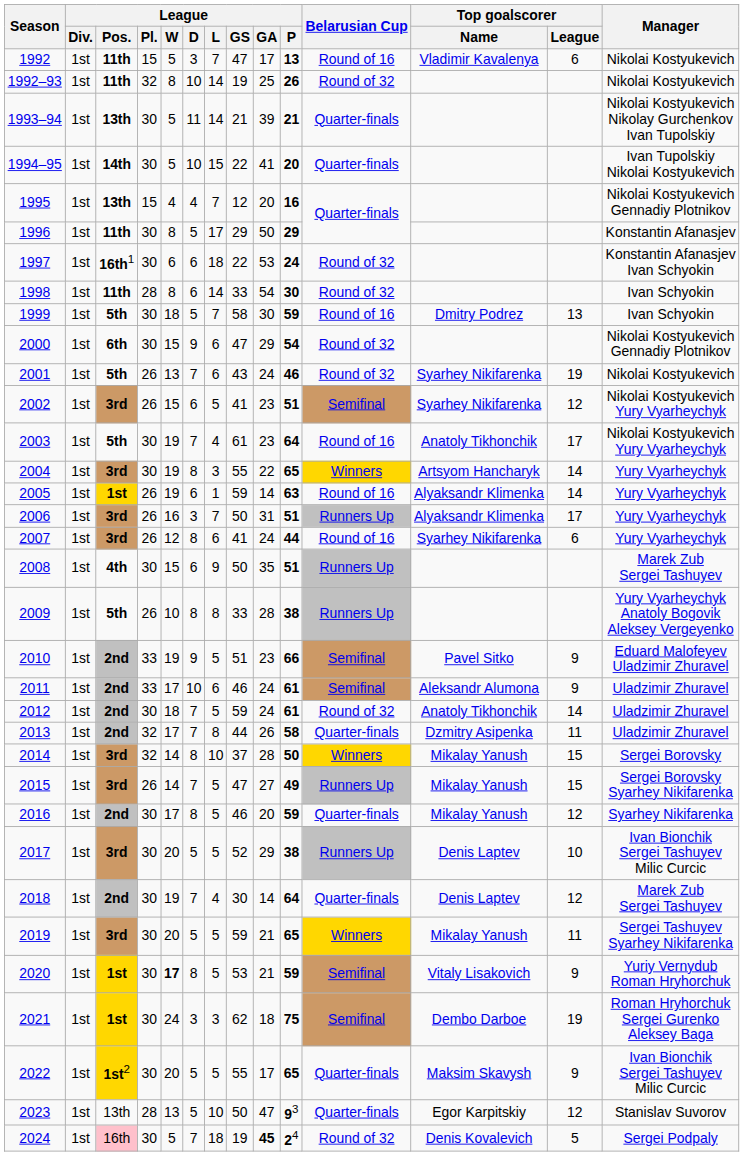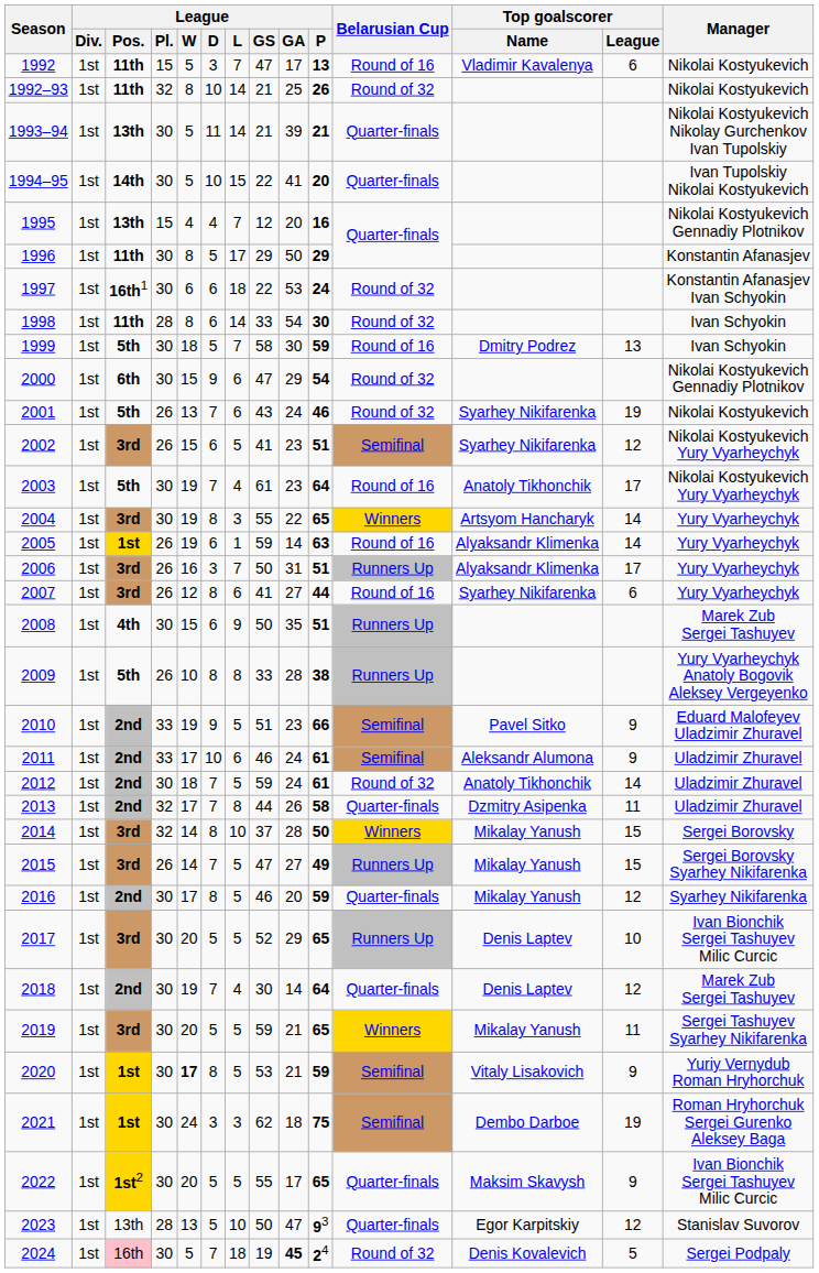 <table class="wikitable mw-collapsible mw-collapsed">
 <tr style="background:#efefef;">
 <th rowspan="2">Season</th>
 <th colspan="9">League</th>
 <th rowspan="2"><a href='#'>Belarusian Cup</a></th>
 <th colspan="2">Top goalscorer</th>
 <th rowspan="2">Manager</th>
 </tr>
 <tr>
 <th>Div.</th>
 <th>Pos.</th>
 <th>Pl.</th>
 <th>W</th>
 <th>D</th>
 <th>L</th>
 <th>GS</th>
 <th>GA</th>
 <th>P</th>
 <th>Name</th>
 <th>League</th>
 </tr>
 <tr>
 <td align=center><a href='#'>1992</a></td>
 <td align=center>1st</td>
 <td align=center><strong>11th</strong></td>
 <td align=center>15</td>
 <td align=center>5</td>
 <td align=center>3</td>
 <td align=center>7</td>
 <td align=center>47</td>
 <td align=center>17</td>
 <td align=center><strong>13</strong></td>
 <td align=center><a href='#'>Round of 16</a></td>
 <td align=center> <a href='#'>Vladimir Kavalenya</a></td>
 <td align=center>6</td>
 <td align=center> Nikolai Kostyukevich</td>
 </tr>
 <tr>
 <td align=center><a href='#'>1992–93</a></td>
 <td align=center>1st</td>
 <td align=center><strong>11th</strong></td>
 <td align=center>32</td>
 <td align=center>8</td>
 <td align=center>10</td>
 <td align=center>14</td>
-<td align=center>19</td>
+<td align=center>21</td>
 <td align=center>25</td>
 <td align=center><strong>26</strong></td>
 <td align=center><a href='#'>Round of 32</a></td>
 <td align=center></td>
 <td align=center></td>
 <td align=center> Nikolai Kostyukevich</td>
 </tr>
 <tr>
 <td align=center><a href='#'>1993–94</a></td>
 <td align=center>1st</td>
 <td align=center><strong>13th</strong></td>
 <td align=center>30</td>
 <td align=center>5</td>
 <td align=center>11</td>
 <td align=center>14</td>
 <td align=center>21</td>
 <td align=center>39</td>
 <td align=center><strong>21</strong></td>
 <td align=center><a href='#'>Quarter-finals</a></td>
 <td align=center></td>
 <td align=center></td>
 <td align=center> Nikolai Kostyukevich <br>  Nikolay Gurchenkov <br>  Ivan Tupolskiy</td>
 </tr>
 <tr>
 <td align=center><a href='#'>1994–95</a></td>
 <td align=center>1st</td>
 <td align=center><strong>14th</strong></td>
 <td align=center>30</td>
 <td align=center>5</td>
 <td align=center>10</td>
 <td align=center>15</td>
 <td align=center>22</td>
 <td align=center>41</td>
 <td align=center><strong>20</strong></td>
 <td align=center><a href='#'>Quarter-finals</a></td>
 <td align=center></td>
 <td align=center></td>
 <td align=center> Ivan Tupolskiy <br>  Nikolai Kostyukevich</td>
 </tr>
 <tr>
 <td align=center><a href='#'>1995</a></td>
 <td align=center>1st</td>
 <td align=center><strong>13th</strong></td>
 <td align=center>15</td>
 <td align=center>4</td>
 <td align=center>4</td>
 <td align=center>7</td>
 <td align=center>12</td>
 <td align=center>20</td>
 <td align=center><strong>16</strong></td>
 <td rowspan="2" align=center><a href='#'>Quarter-finals</a></td>
 <td align=center></td>
 <td align=center></td>
 <td align=center> Nikolai Kostyukevich <br>  Gennadiy Plotnikov</td>
 </tr>
 <tr>
 <td align=center><a href='#'>1996</a></td>
 <td align=center>1st</td>
 <td align=center><strong>11th</strong></td>
 <td align=center>30</td>
 <td align=center>8</td>
 <td align=center>5</td>
 <td align=center>17</td>
 <td align=center>29</td>
 <td align=center>50</td>
 <td align=center><strong>29</strong></td>
 <td align=center></td>
 <td align=center></td>
 <td align=center> Konstantin Afanasjev</td>
 </tr>
 <tr>
 <td align=center><a href='#'>1997</a></td>
 <td align=center>1st</td>
 <td align=center><strong>16th</strong><sup>1</sup></td>
 <td align=center>30</td>
 <td align=center>6</td>
 <td align=center>6</td>
 <td align=center>18</td>
 <td align=center>22</td>
 <td align=center>53</td>
 <td align=center><strong>24</strong></td>
 <td align=center><a href='#'>Round of 32</a></td>
 <td align=center></td>
 <td align=center></td>
 <td align=center> Konstantin Afanasjev <br>  Ivan Schyokin</td>
 </tr>
 <tr>
 <td align=center><a href='#'>1998</a></td>
 <td align=center>1st</td>
 <td align=center><strong>11th</strong></td>
 <td align=center>28</td>
 <td align=center>8</td>
 <td align=center>6</td>
 <td align=center>14</td>
 <td align=center>33</td>
 <td align=center>54</td>
 <td align=center><strong>30</strong></td>
 <td align=center><a href='#'>Round of 32</a></td>
 <td align=center></td>
 <td align=center></td>
 <td align=center> Ivan Schyokin</td>
 </tr>
 <tr>
 <td align=center><a href='#'>1999</a></td>
 <td align=center>1st</td>
 <td align=center><strong>5th</strong></td>
 <td align=center>30</td>
 <td align=center>18</td>
 <td align=center>5</td>
 <td align=center>7</td>
 <td align=center>58</td>
 <td align=center>30</td>
 <td align=center><strong>59</strong></td>
 <td align=center><a href='#'>Round of 16</a></td>
 <td align=center> <a href='#'>Dmitry Podrez</a></td>
 <td align=center>13</td>
 <td align=center> Ivan Schyokin</td>
 </tr>
 <tr>
 <td align=center><a href='#'>2000</a></td>
 <td align=center>1st</td>
 <td align=center><strong>6th</strong></td>
 <td align=center>30</td>
 <td align=center>15</td>
 <td align=center>9</td>
 <td align=center>6</td>
 <td align=center>47</td>
 <td align=center>29</td>
 <td align=center><strong>54</strong></td>
 <td align=center><a href='#'>Round of 32</a></td>
 <td align=center></td>
 <td align=center></td>
 <td align=center> Nikolai Kostyukevich <br>  Gennadiy Plotnikov</td>
 </tr>
 <tr>
 <td align=center><a href='#'>2001</a></td>
 <td align=center>1st</td>
 <td align=center><strong>5th</strong></td>
 <td align=center>26</td>
 <td align=center>13</td>
 <td align=center>7</td>
 <td align=center>6</td>
 <td align=center>43</td>
 <td align=center>24</td>
 <td align=center><strong>46</strong></td>
 <td align=center><a href='#'>Round of 32</a></td>
 <td align=center> <a href='#'>Syarhey Nikifarenka</a></td>
 <td align=center>19</td>
 <td align=center> Nikolai Kostyukevich</td>
 </tr>
 <tr>
 <td align=center><a href='#'>2002</a></td>
 <td align=center>1st</td>
 <td style="background:#cc9966" align=center><strong>3rd</strong></td>
 <td align=center>26</td>
 <td align=center>15</td>
 <td align=center>6</td>
 <td align=center>5</td>
 <td align=center>41</td>
 <td align=center>23</td>
 <td align=center><strong>51</strong></td>
 <td style="background:#cc9966" align=center><a href='#'>Semifinal</a></td>
 <td align=center> <a href='#'>Syarhey Nikifarenka</a></td>
 <td align=center>12</td>
 <td align=center> Nikolai Kostyukevich <br>  <a href='#'>Yury Vyarheychyk</a></td>
 </tr>
 <tr>
 <td align=center><a href='#'>2003</a></td>
 <td align=center>1st</td>
 <td align=center><strong>5th</strong></td>
 <td align=center>30</td>
 <td align=center>19</td>
 <td align=center>7</td>
 <td align=center>4</td>
 <td align=center>61</td>
 <td align=center>23</td>
 <td align=center><strong>64</strong></td>
 <td align=center><a href='#'>Round of 16</a></td>
 <td align=center> <a href='#'>Anatoly Tikhonchik</a></td>
 <td align=center>17</td>
 <td align=center> Nikolai Kostyukevich <br>  <a href='#'>Yury Vyarheychyk</a></td>
 </tr>
 <tr>
 <td align=center><a href='#'>2004</a></td>
 <td align=center>1st</td>
 <td style="background:#cc9966" align=center><strong>3rd</strong></td>
 <td align=center>30</td>
 <td align=center>19</td>
 <td align=center>8</td>
 <td align=center>3</td>
 <td align=center>55</td>
 <td align=center>22</td>
 <td align=center><strong>65</strong></td>
 <td style="background:gold" align=center><a href='#'>Winners</a></td>
 <td align=center> <a href='#'>Artsyom Hancharyk</a></td>
 <td align=center>14</td>
 <td align=center> <a href='#'>Yury Vyarheychyk</a></td>
 </tr>
 <tr>
 <td align=center><a href='#'>2005</a></td>
 <td align=center>1st</td>
 <td style="background:gold" align=center><strong>1st</strong></td>
 <td align=center>26</td>
 <td align=center>19</td>
 <td align=center>6</td>
 <td align=center>1</td>
 <td align=center>59</td>
 <td align=center>14</td>
 <td align=center><strong>63</strong></td>
 <td align=center><a href='#'>Round of 16</a></td>
 <td align=center> <a href='#'>Alyaksandr Klimenka</a></td>
 <td align=center>14</td>
 <td align=center> <a href='#'>Yury Vyarheychyk</a></td>
 </tr>
 <tr>
 <td align=center><a href='#'>2006</a></td>
 <td align=center>1st</td>
 <td style="background:#cc9966" align=center><strong>3rd</strong></td>
 <td align=center>26</td>
 <td align=center>16</td>
 <td align=center>3</td>
 <td align=center>7</td>
 <td align=center>50</td>
 <td align=center>31</td>
 <td align=center><strong>51</strong></td>
 <td style="background:silver" align=center><a href='#'>Runners Up</a></td>
 <td align=center> <a href='#'>Alyaksandr Klimenka</a></td>
 <td align=center>17</td>
 <td align=center> <a href='#'>Yury Vyarheychyk</a></td>
 </tr>
 <tr>
 <td align=center><a href='#'>2007</a></td>
 <td align=center>1st</td>
 <td style="background:#cc9966" align=center><strong>3rd</strong></td>
 <td align=center>26</td>
 <td align=center>12</td>
 <td align=center>8</td>
 <td align=center>6</td>
 <td align=center>41</td>
-<td align=center>24</td>
+<td align=center>27</td>
 <td align=center><strong>44</strong></td>
 <td align=center><a href='#'>Round of 16</a></td>
 <td align=center> <a href='#'>Syarhey Nikifarenka</a></td>
 <td align=center>6</td>
 <td align=center> <a href='#'>Yury Vyarheychyk</a></td>
 </tr>
 <tr>
 <td align=center><a href='#'>2008</a></td>
 <td align=center>1st</td>
 <td align=center><strong>4th</strong></td>
 <td align=center>30</td>
 <td align=center>15</td>
 <td align=center>6</td>
 <td align=center>9</td>
 <td align=center>50</td>
 <td align=center>35</td>
 <td align=center><strong>51</strong></td>
 <td style="background:silver" align=center><a href='#'>Runners Up</a></td>
 <td align=center></td>
 <td align=center></td>
 <td align=center> <a href='#'>Marek Zub</a> <br>  <a href='#'>Sergei Tashuyev</a></td>
 </tr>
 <tr>
 <td align=center><a href='#'>2009</a></td>
 <td align=center>1st</td>
 <td align=center><strong>5th</strong></td>
 <td align=center>26</td>
 <td align=center>10</td>
 <td align=center>8</td>
 <td align=center>8</td>
 <td align=center>33</td>
 <td align=center>28</td>
 <td align=center><strong>38</strong></td>
 <td style="background:silver" align=center><a href='#'>Runners Up</a></td>
 <td align=center></td>
 <td align=center></td>
 <td align=center> <a href='#'>Yury Vyarheychyk</a> <br>  <a href='#'>Anatoly Bogovik</a> <br>  <a href='#'>Aleksey Vergeyenko</a></td>
 </tr>
 <tr>
 <td align=center><a href='#'>2010</a></td>
 <td align=center>1st</td>
 <td style="background:silver" align=center><strong>2nd</strong></td>
 <td align=center>33</td>
 <td align=center>19</td>
 <td align=center>9</td>
 <td align=center>5</td>
 <td align=center>51</td>
 <td align=center>23</td>
 <td align=center><strong>66</strong></td>
 <td style="background:#cc9966" align=center><a href='#'>Semifinal</a></td>
 <td align=center> <a href='#'>Pavel Sitko</a></td>
 <td align=center>9</td>
 <td align=center> <a href='#'>Eduard Malofeyev</a> <br>  <a href='#'>Uladzimir Zhuravel</a></td>
 </tr>
 <tr>
 <td align=center><a href='#'>2011</a></td>
 <td align=center>1st</td>
 <td style="background:silver" align=center><strong>2nd</strong></td>
 <td align=center>33</td>
 <td align=center>17</td>
 <td align=center>10</td>
 <td align=center>6</td>
 <td align=center>46</td>
 <td align=center>24</td>
 <td align=center><strong>61</strong></td>
 <td style="background:#cc9966" align=center><a href='#'>Semifinal</a></td>
 <td align=center> <a href='#'>Aleksandr Alumona</a></td>
 <td align=center>9</td>
 <td align=center> <a href='#'>Uladzimir Zhuravel</a></td>
 </tr>
 <tr>
 <td align=center><a href='#'>2012</a></td>
 <td align=center>1st</td>
 <td style="background:silver" align=center><strong>2nd</strong></td>
 <td align=center>30</td>
 <td align=center>18</td>
 <td align=center>7</td>
 <td align=center>5</td>
 <td align=center>59</td>
 <td align=center>24</td>
 <td align=center><strong>61</strong></td>
 <td align=center><a href='#'>Round of 32</a></td>
 <td align=center> <a href='#'>Anatoly Tikhonchik</a></td>
 <td align=center>14</td>
 <td align=center> <a href='#'>Uladzimir Zhuravel</a></td>
 </tr>
 <tr>
 <td align=center><a href='#'>2013</a></td>
 <td align=center>1st</td>
 <td style="background:silver" align=center><strong>2nd</strong></td>
 <td align=center>32</td>
 <td align=center>17</td>
 <td align=center>7</td>
 <td align=center>8</td>
 <td align=center>44</td>
 <td align=center>26</td>
 <td align=center><strong>58</strong></td>
 <td align=center><a href='#'>Quarter-finals</a></td>
 <td align=center> <a href='#'>Dzmitry Asipenka</a></td>
 <td align=center>11</td>
 <td align=center> <a href='#'>Uladzimir Zhuravel</a></td>
 </tr>
 <tr>
 <td align=center><a href='#'>2014</a></td>
 <td align=center>1st</td>
 <td style="background:#cc9966" align=center><strong>3rd</strong></td>
 <td align=center>32</td>
 <td align=center>14</td>
 <td align=center>8</td>
 <td align=center>10</td>
 <td align=center>37</td>
 <td align=center>28</td>
 <td align=center><strong>50</strong></td>
 <td style="background:gold" align=center><a href='#'>Winners</a></td>
 <td align=center> <a href='#'>Mikalay Yanush</a></td>
 <td align=center>15</td>
 <td align=center> <a href='#'>Sergei Borovsky</a></td>
 </tr>
 <tr>
 <td align=center><a href='#'>2015</a></td>
 <td align=center>1st</td>
 <td style="background:#cc9966" align=center><strong>3rd</strong></td>
 <td align=center>26</td>
 <td align=center>14</td>
 <td align=center>7</td>
 <td align=center>5</td>
 <td align=center>47</td>
 <td align=center>27</td>
 <td align=center><strong>49</strong></td>
 <td style="background:silver" align=center><a href='#'>Runners Up</a></td>
 <td align=center> <a href='#'>Mikalay Yanush</a></td>
 <td align=center>15</td>
 <td align=center> <a href='#'>Sergei Borovsky</a> <br>  <a href='#'>Syarhey Nikifarenka</a></td>
 </tr>
 <tr>
 <td align=center><a href='#'>2016</a></td>
 <td align=center>1st</td>
 <td style="background:silver" align=center><strong>2nd</strong></td>
 <td align=center>30</td>
 <td align=center>17</td>
 <td align=center>8</td>
 <td align=center>5</td>
 <td align=center>46</td>
 <td align=center>20</td>
 <td align=center><strong>59</strong></td>
 <td align=center><a href='#'>Quarter-finals</a></td>
 <td align=center> <a href='#'>Mikalay Yanush</a></td>
 <td align=center>12</td>
 <td align=center> <a href='#'>Syarhey Nikifarenka</a></td>
 </tr>
 <tr>
 <td align=center><a href='#'>2017</a></td>
 <td align=center>1st</td>
 <td style="background:#cc9966" align=center><strong>3rd</strong></td>
 <td align=center>30</td>
 <td align=center>20</td>
 <td align=center>5</td>
 <td align=center>5</td>
 <td align=center>52</td>
 <td align=center>29</td>
-<td align=center><strong>38</strong></td>
+<td align=center><strong>65</strong></td>
 <td style="background:silver" align=center><a href='#'>Runners Up</a></td>
 <td align=center> <a href='#'>Denis Laptev</a></td>
 <td align=center>10</td>
 <td align=center> <a href='#'>Ivan Bionchik</a> <br>  <a href='#'>Sergei Tashuyev</a> <br>  Milic Curcic</td>
 </tr>
 <tr>
 <td align=center><a href='#'>2018</a></td>
 <td align=center>1st</td>
 <td style="background:silver" align=center><strong>2nd</strong></td>
 <td align=center>30</td>
 <td align=center>19</td>
 <td align=center>7</td>
 <td align=center>4</td>
 <td align=center>30</td>
 <td align=center>14</td>
 <td align=center><strong>64</strong></td>
 <td align=center><a href='#'>Quarter-finals</a></td>
 <td align=center> <a href='#'>Denis Laptev</a></td>
 <td align=center>12</td>
 <td align=center> <a href='#'>Marek Zub</a> <br>  <a href='#'>Sergei Tashuyev</a></td>
 </tr>
 <tr>
 <td align=center><a href='#'>2019</a></td>
 <td align=center>1st</td>
 <td style="background:#cc9966" align=center><strong>3rd</strong></td>
 <td align=center>30</td>
 <td align=center>20</td>
 <td align=center>5</td>
 <td align=center>5</td>
 <td align=center>59</td>
 <td align=center>21</td>
 <td align=center><strong>65</strong></td>
 <td style="background:gold" align=center><a href='#'>Winners</a></td>
 <td align=center> <a href='#'>Mikalay Yanush</a></td>
 <td align=center>11</td>
 <td align=center> <a href='#'>Sergei Tashuyev</a> <br>  <a href='#'>Syarhey Nikifarenka</a></td>
 </tr>
 <tr>
 <td align=center><a href='#'>2020</a></td>
 <td align=center>1st</td>
 <td style="background:gold" align=center><strong>1st</strong></td>
 <td align=center>30</td>
 <td align=center><strong>17</strong></td>
 <td align=center>8</td>
 <td align=center>5</td>
 <td align=center>53</td>
 <td align=center>21</td>
 <td align=center><strong>59</strong></td>
 <td style="background:#cc9966" align=center><a href='#'>Semifinal</a></td>
 <td align=center> <a href='#'>Vitaly Lisakovich</a></td>
 <td align=center>9</td>
 <td align=center> <a href='#'>Yuriy Vernydub</a> <br>  <a href='#'>Roman Hryhorchuk</a></td>
 </tr>
 <tr>
 <td align=center><a href='#'>2021</a></td>
 <td align=center>1st</td>
 <td style="background:gold" align=center><strong>1st</strong></td>
 <td align=center>30</td>
 <td align=center>24</td>
 <td align=center>3</td>
 <td align=center>3</td>
 <td align=center>62</td>
 <td align=center>18</td>
 <td align=center><strong>75</strong></td>
 <td style="background:#cc9966" align=center><a href='#'>Semifinal</a></td>
 <td align=center> <a href='#'>Dembo Darboe</a></td>
 <td align=center>19</td>
 <td align=center> <a href='#'>Roman Hryhorchuk</a> <br>  <a href='#'>Sergei Gurenko</a> <br>  <a href='#'>Aleksey Baga</a></td>
 </tr>
 <tr>
 <td align=center><a href='#'>2022</a></td>
 <td align=center>1st</td>
 <td style="background:gold" align=center><strong>1st</strong><sup>2</sup></td>
 <td align=center>30</td>
 <td align=center>20</td>
 <td align=center>5</td>
 <td align=center>5</td>
 <td align=center>55</td>
 <td align=center>17</td>
 <td align=center><strong>65</strong></td>
 <td align=center><a href='#'>Quarter-finals</a></td>
 <td align=center> <a href='#'>Maksim Skavysh</a></td>
 <td align=center>9</td>
 <td align=center> <a href='#'>Ivan Bionchik</a> <br>  <a href='#'>Sergei Tashuyev</a> <br>  Milic Curcic</td>
 </tr>
 <tr>
 <td align=center><a href='#'>2023</a></td>
 <td align=center>1st</td>
 <td align=center>13th</td>
 <td align=center>28</td>
 <td align=center>13</td>
 <td align=center>5</td>
 <td align=center>10</td>
 <td align=center>50</td>
 <td align=center>47</td>
 <td align=center><strong>9</strong><sup>3</sup></td>
 <td align=center><a href='#'>Quarter-finals</a></td>
 <td align=center> Egor Karpitskiy</td>
 <td align=center>12</td>
 <td align=center> Stanislav Suvorov</td>
 </tr>
 <tr>
 <td align=center><a href='#'>2024</a></td>
 <td align=center>1st</td>
 <td style="text-align:center; background:pink;" align=center>16th</td>
 <td align=center>30</td>
 <td align=center>5</td>
 <td align=center>7</td>
 <td align=center>18</td>
 <td align=center>19</td>
 <td align=center><strong>45</strong></td>
 <td align=center><strong>2</strong><sup>4</sup></td>
 <td align=center><a href='#'>Round of 32</a></td>
 <td align=center> <a href='#'>Denis Kovalevich</a></td>
 <td align=center>5</td>
 <td align=center> <a href='#'>Sergei Podpaly</a></td>
 </tr>
 </table>
